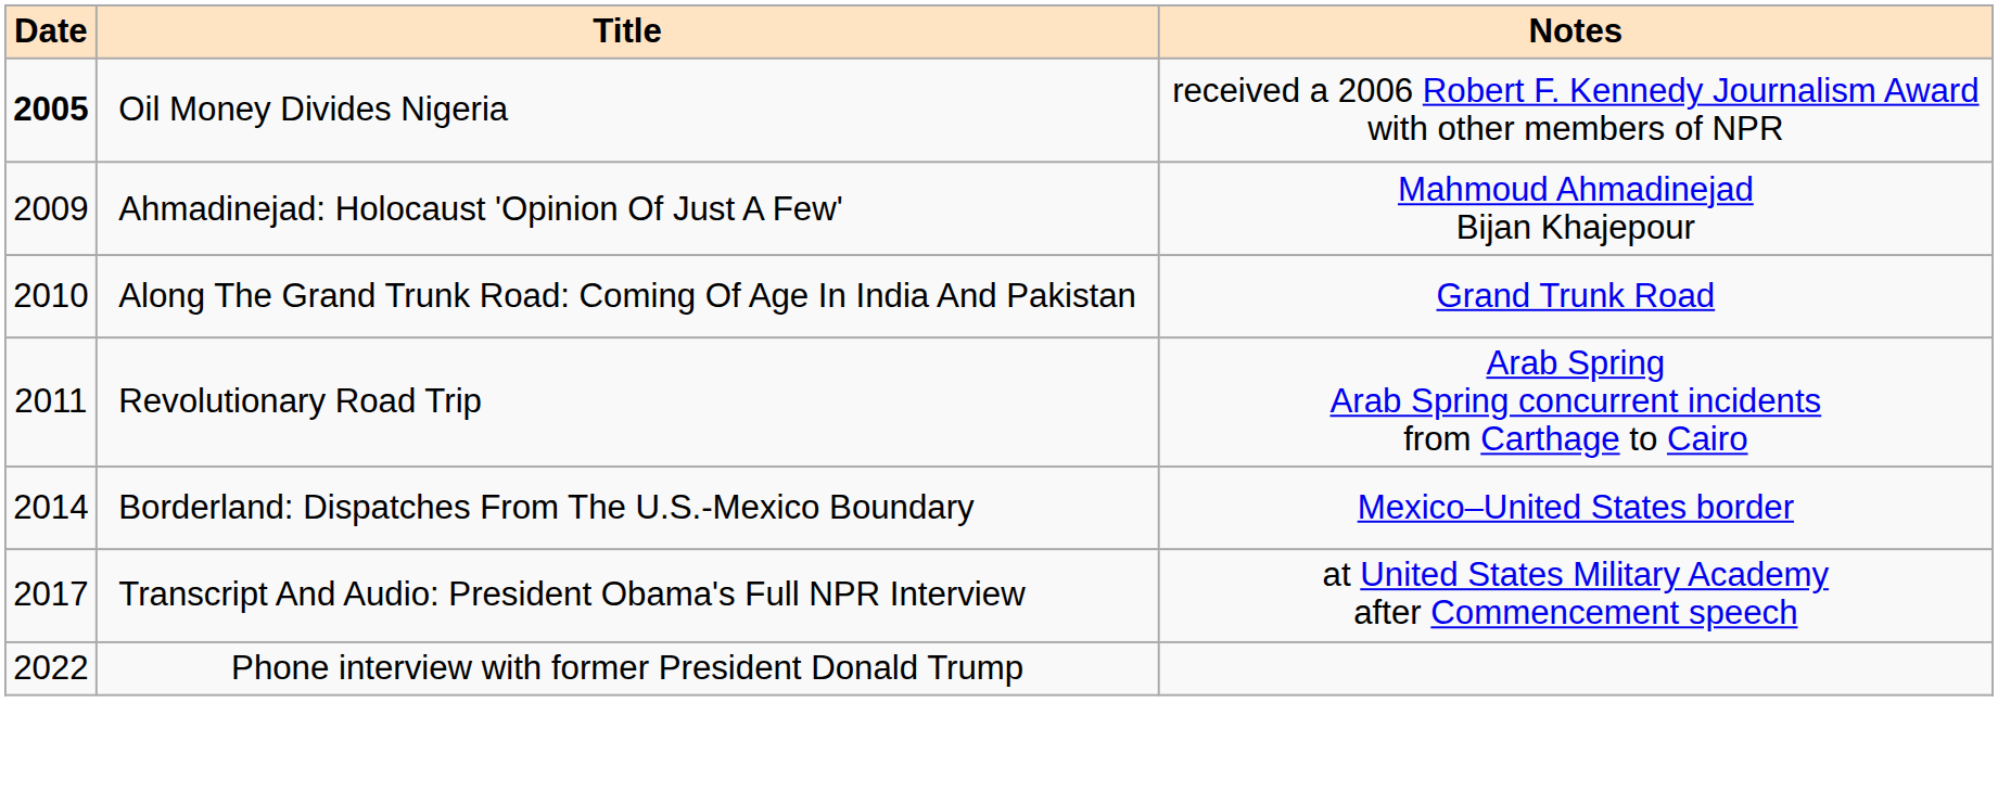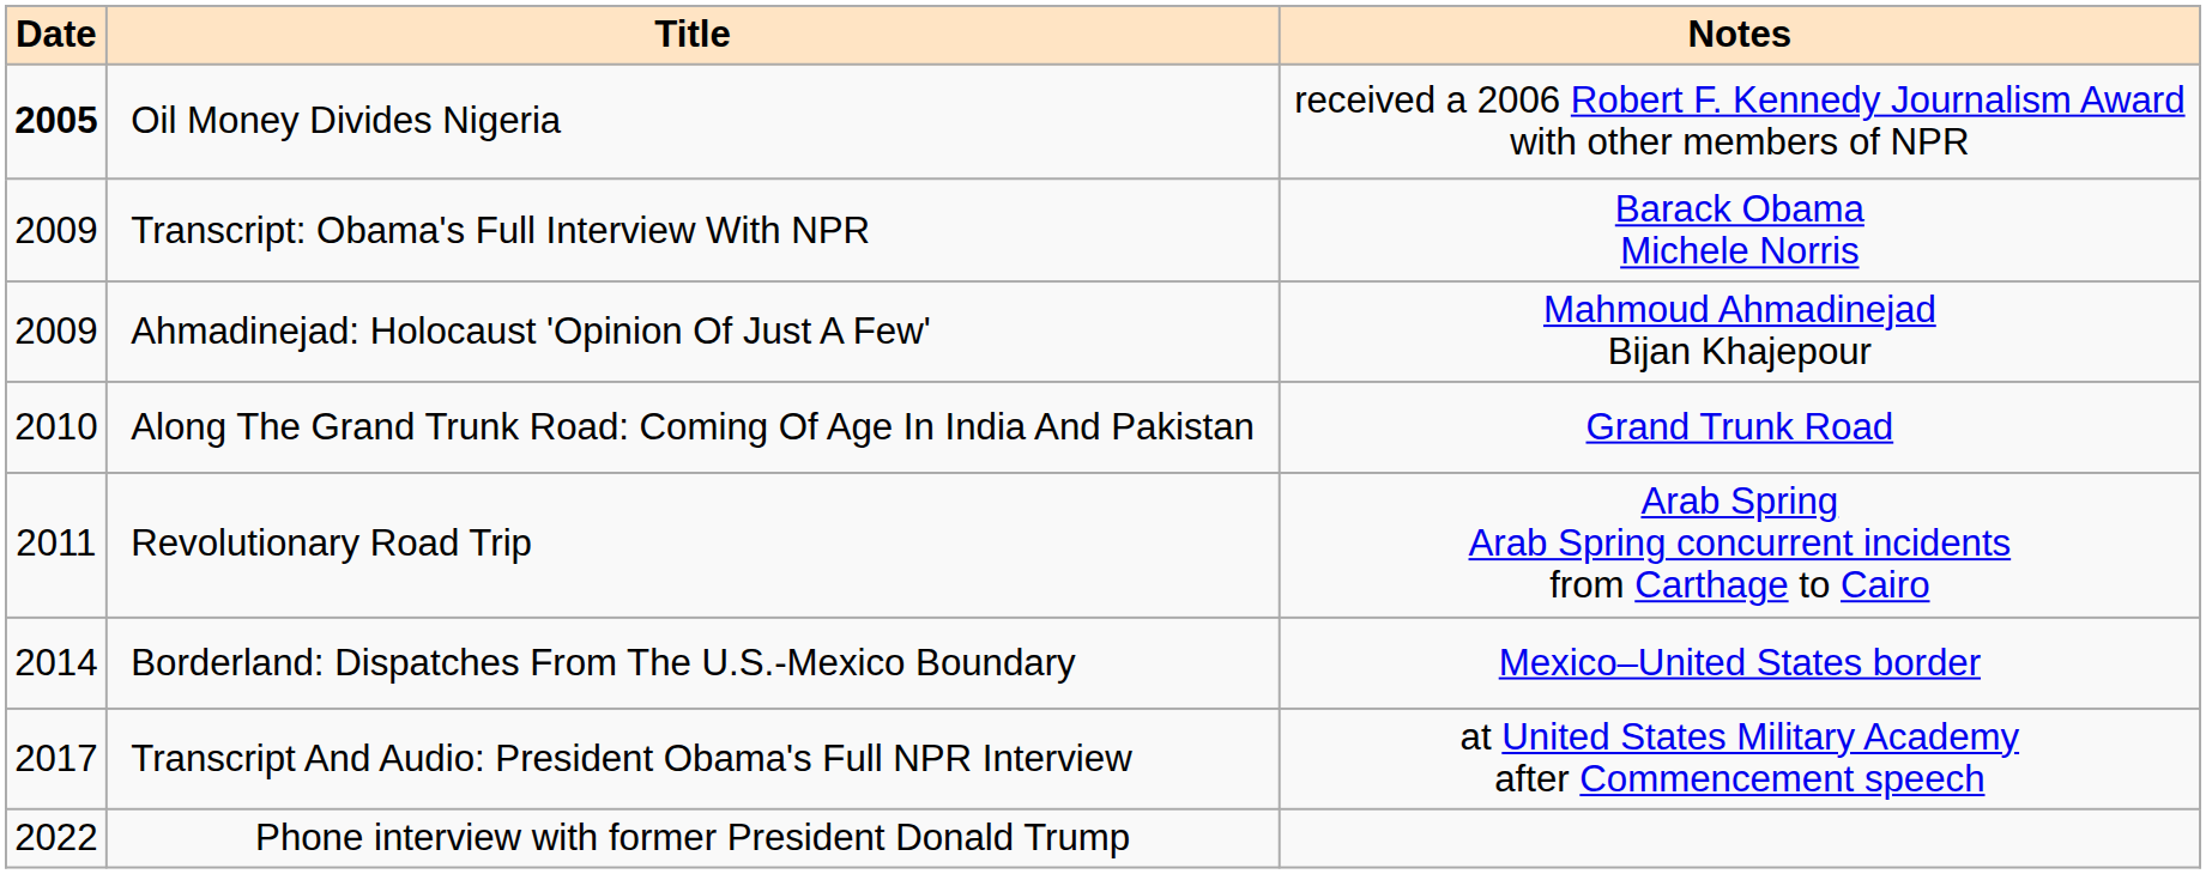 <table class="wikitable sortable" border="1" style="text-align:center;white-space:nowrap;">
 <tr>
 <th width=auto style="background:#FFE4C4;">Date</th>
 <th width=auto style="background:#FFE4C4;">Title</th>
 <th class=unsortable width=auto style="background:#FFE4C4;">Notes</th>
 </tr>
 <tr>
 <td><strong>2005</strong></td>
 <td style="text-align:left;padding:10px;">Oil Money Divides Nigeria</td>
 <td style="padding:6px;">received a 2006 <a href='#'>Robert F. Kennedy Journalism Award</a><br>with other members of NPR</td>
+</tr>
+<tr>
+<td>2009</td>
+<td style="text-align:left;padding:10px;">Transcript: Obama's Full Interview With NPR</td>
+<td><a href='#'>Barack Obama</a><br><a href='#'>Michele Norris</a></td>
 </tr>
 <tr>
 <td>2009</td>
 <td style="text-align:left;padding:10px;">Ahmadinejad: Holocaust 'Opinion Of Just A Few'</td>
 <td><a href='#'>Mahmoud Ahmadinejad</a><br>Bijan Khajepour</td>
 </tr>
 <tr>
 <td>2010</td>
 <td style="text-align:left;padding:10px;">Along The Grand Trunk Road: Coming Of Age In India And Pakistan</td>
 <td><a href='#'>Grand Trunk Road</a></td>
 </tr>
 <tr>
 <td>2011</td>
 <td style="text-align:left;padding:10px;">Revolutionary Road Trip</td>
 <td><a href='#'>Arab Spring</a><br><a href='#'>Arab Spring concurrent incidents</a><br>from <a href='#'>Carthage</a> to <a href='#'>Cairo</a></td>
 </tr>
 <tr>
 <td>2014</td>
 <td style="text-align:left;padding:10px;">Borderland: Dispatches From The U.S.-Mexico Boundary</td>
 <td><a href='#'>Mexico–United States border</a></td>
 </tr>
 <tr>
 <td>2017</td>
 <td style="text-align:left;padding:10px;">Transcript And Audio: President Obama's Full NPR Interview</td>
 <td>at <a href='#'>United States Military Academy</a><br>after <a href='#'>Commencement speech</a></td>
 </tr>
 <tr>
 <td>2022</td>
 <td>Phone interview with former President Donald Trump</td>
 <td></td>
 </tr>
 </table>
